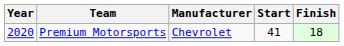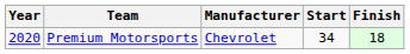 <table class="wikitable" style="font-size: 90%;">
 <tr>
 <th>Year</th>
 <th>Team</th>
 <th>Manufacturer</th>
 <th>Start</th>
 <th>Finish</th>
 </tr>
 <tr>
 <td><a href='#'>2020</a></td>
 <td><a href='#'>Premium Motorsports</a></td>
 <td><a href='#'>Chevrolet</a></td>
-<td align=center>41</td>
+<td align=center>34</td>
 <td align=center style="background:#DFFFDF;">18</td>
 </tr>
 </table>
